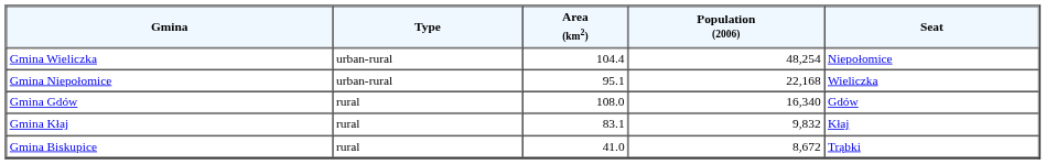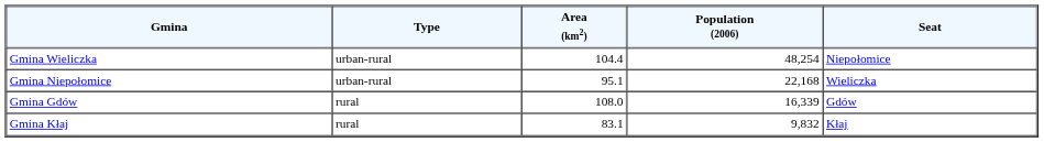 <table width="60%" border="2" cellpadding="3" cellspacing="0" style="font-size:90%;line-height:120%;">
 <tr bgcolor="F0F8FF">
 <td style="text-align:center;"><strong>Gmina</strong></td>
 <td style="text-align:center;"><strong>Type</strong></td>
 <td style="text-align:center;"><strong>Area<br><small>(km<sup>2</sup>)</small></strong></td>
 <td style="text-align:center;"><strong>Population<br><small>(2006)</small></strong></td>
 <td style="text-align:center;"><strong>Seat</strong></td>
 </tr>
 <tr>
 <td><a href='#'>Gmina Wieliczka</a></td>
 <td>urban-rural</td>
 <td style="text-align:right;">104.4</td>
 <td style="text-align:right;">48,254</td>
 <td><a href='#'>Niepołomice</a></td>
 </tr>
 <tr>
 <td><a href='#'>Gmina Niepołomice</a></td>
 <td>urban-rural</td>
 <td style="text-align:right;">95.1</td>
 <td style="text-align:right;">22,168</td>
 <td><a href='#'>Wieliczka</a></td>
 </tr>
 <tr>
 <td><a href='#'>Gmina Gdów</a></td>
 <td>rural</td>
 <td style="text-align:right;">108.0</td>
-<td style="text-align:right;">16,340</td>
+<td style="text-align:right;">16,339</td>
 <td><a href='#'>Gdów</a></td>
 </tr>
 <tr>
 <td><a href='#'>Gmina Kłaj</a></td>
 <td>rural</td>
 <td style="text-align:right;">83.1</td>
 <td style="text-align:right;">9,832</td>
 <td><a href='#'>Kłaj</a></td>
 </tr>
 <tr>
-<td><a href='#'>Gmina Biskupice</a></td>
-<td>rural</td>
-<td style="text-align:right;">41.0</td>
-<td style="text-align:right;">8,672</td>
-<td><a href='#'>Trąbki</a></td>
-</tr>
-<tr>
 </tr>
 </table>
